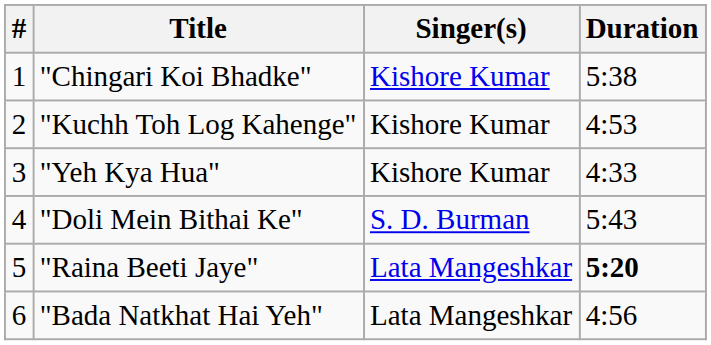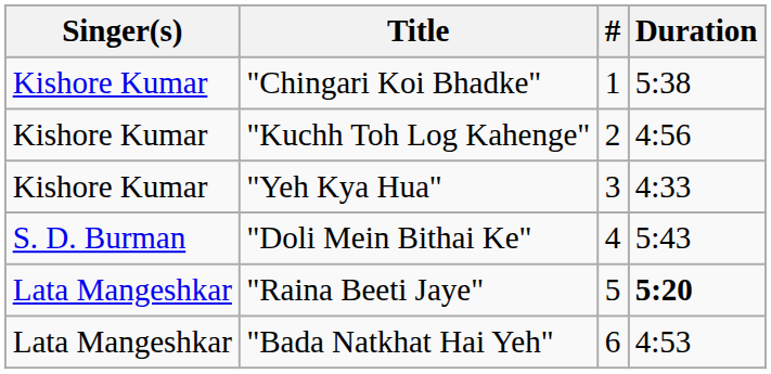 <table class="wikitable" style="font-size:95%;">
 <tr>
+<th>Singer(s)</th>
+<th>Title</th>
 <th>#</th>
-<th>Title</th>
-<th>Singer(s)</th>
 <th>Duration</th>
 </tr>
 <tr>
+<td><a href='#'>Kishore Kumar</a></td>
+<td>"Chingari Koi Bhadke"</td>
 <td>1</td>
-<td>"Chingari Koi Bhadke"</td>
-<td><a href='#'>Kishore Kumar</a></td>
 <td>5:38</td>
 </tr>
 <tr>
+<td>Kishore Kumar</td>
+<td>"Kuchh Toh Log Kahenge"</td>
 <td>2</td>
-<td>"Kuchh Toh Log Kahenge"</td>
-<td>Kishore Kumar</td>
-<td>4:53</td>
+<td>4:56</td>
 </tr>
 <tr>
+<td>Kishore Kumar</td>
+<td>"Yeh Kya Hua"</td>
 <td>3</td>
-<td>"Yeh Kya Hua"</td>
-<td>Kishore Kumar</td>
 <td>4:33</td>
 </tr>
 <tr>
+<td><a href='#'>S. D. Burman</a></td>
+<td>"Doli Mein Bithai Ke"</td>
 <td>4</td>
-<td>"Doli Mein Bithai Ke"</td>
-<td><a href='#'>S. D. Burman</a></td>
 <td>5:43</td>
 </tr>
 <tr>
+<td><a href='#'>Lata Mangeshkar</a></td>
+<td>"Raina Beeti Jaye"</td>
 <td>5</td>
-<td>"Raina Beeti Jaye"</td>
-<td><a href='#'>Lata Mangeshkar</a></td>
 <td><strong>5:20</strong></td>
 </tr>
 <tr>
+<td>Lata Mangeshkar</td>
+<td>"Bada Natkhat Hai Yeh"</td>
 <td>6</td>
-<td>"Bada Natkhat Hai Yeh"</td>
-<td>Lata Mangeshkar</td>
-<td>4:56</td>
+<td>4:53</td>
 </tr>
 </table>
